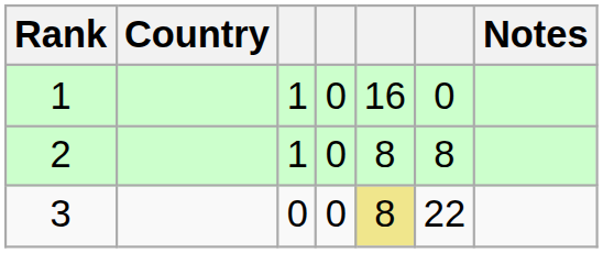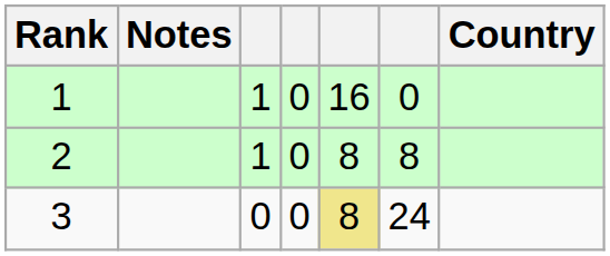 <table class="wikitable sortable" style="text-align: center;">
 <tr>
 <th>Rank</th>
-<th>Country</th>
+<th>Notes</th>
 <th></th>
 <th></th>
 <th></th>
 <th></th>
-<th>Notes</th>
+<th>Country</th>
 </tr>
 <tr style="background:#cfc;">
 <td>1</td>
-<td align=left></td>
+<td></td>
 <td>1</td>
 <td>0</td>
 <td>16</td>
 <td>0</td>
-<td></td>
+<td align=left></td>
 </tr>
 <tr style="background:#cfc;">
 <td>2</td>
-<td align=left></td>
+<td></td>
 <td>1</td>
 <td>0</td>
 <td>8</td>
 <td>8</td>
-<td></td>
+<td align=left></td>
 </tr>
 <tr>
 <td>3</td>
-<td align=left></td>
+<td></td>
 <td>0</td>
 <td>0</td>
 <td style="background: khaki;">8</td>
-<td>22</td>
-<td></td>
+<td>24</td>
+<td align=left></td>
 </tr>
 </table>
